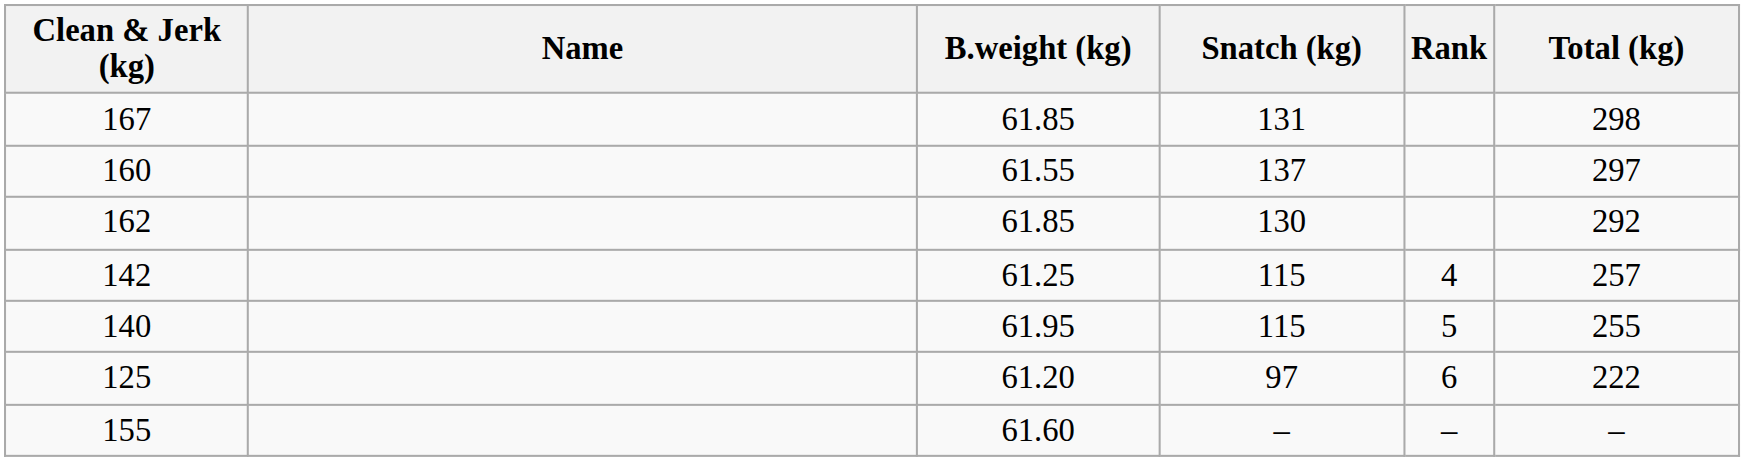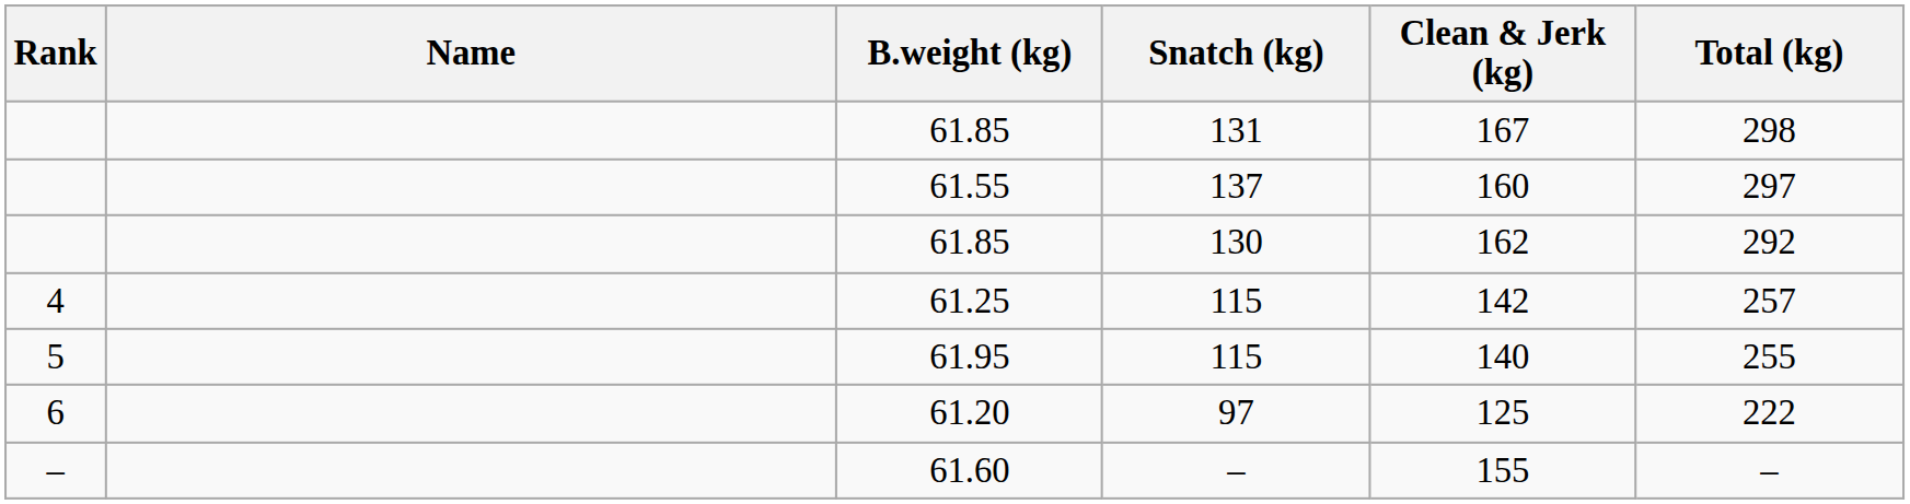 <table class="wikitable" style="text-align:center;">
 <tr>
-<th style="width:7em;">Clean & Jerk (kg)</th>
+<th>Rank</th>
 <th style="width:20em;">Name</th>
 <th style="width:7em;">B.weight (kg)</th>
 <th style="width:7em;">Snatch (kg)</th>
-<th>Rank</th>
+<th style="width:7em;">Clean & Jerk (kg)</th>
 <th style="width:7em;">Total (kg)</th>
 </tr>
 <tr>
-<td>167</td>
+<td></td>
 <td align=left></td>
 <td>61.85</td>
 <td>131</td>
-<td></td>
+<td>167</td>
 <td>298</td>
 </tr>
 <tr>
-<td>160</td>
+<td></td>
 <td align=left></td>
 <td>61.55</td>
 <td>137</td>
-<td></td>
+<td>160</td>
 <td>297</td>
 </tr>
 <tr>
-<td>162</td>
+<td></td>
 <td align=left></td>
 <td>61.85</td>
 <td>130</td>
-<td></td>
+<td>162</td>
 <td>292</td>
 </tr>
 <tr>
-<td>142</td>
+<td>4</td>
 <td align=left></td>
 <td>61.25</td>
 <td>115</td>
-<td>4</td>
+<td>142</td>
 <td>257</td>
 </tr>
 <tr>
-<td>140</td>
+<td>5</td>
 <td align=left></td>
 <td>61.95</td>
 <td>115</td>
-<td>5</td>
+<td>140</td>
 <td>255</td>
 </tr>
 <tr>
-<td>125</td>
+<td>6</td>
 <td align=left></td>
 <td>61.20</td>
 <td>97</td>
-<td>6</td>
+<td>125</td>
 <td>222</td>
 </tr>
 <tr>
-<td>155</td>
+<td>–</td>
 <td align=left></td>
 <td>61.60</td>
 <td>–</td>
-<td>–</td>
+<td>155</td>
 <td>–</td>
 </tr>
 </table>
